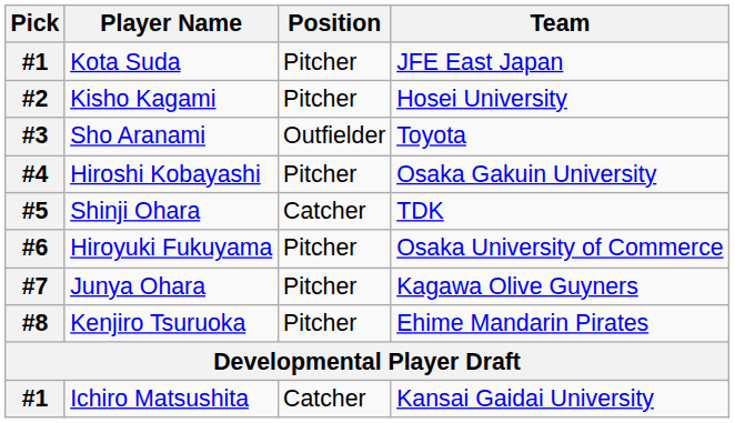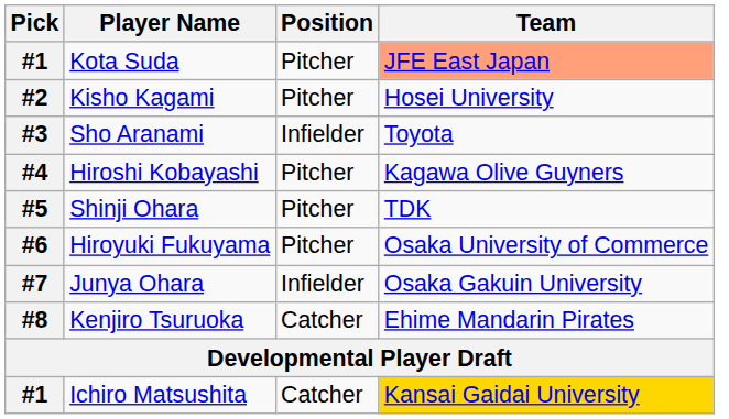 <table class="wikitable">
 <tr>
 <th>Pick</th>
 <th>Player Name</th>
 <th>Position</th>
 <th>Team</th>
 </tr>
 <tr>
 <th>#1</th>
 <td><a href='#'>Kota Suda</a></td>
 <td>Pitcher</td>
-<td><a href='#'>JFE East Japan</a></td>
+<td style="background: lightsalmon;"><a href='#'>JFE East Japan</a></td>
 </tr>
 <tr>
 <th>#2</th>
 <td><a href='#'>Kisho Kagami</a></td>
 <td>Pitcher</td>
 <td><a href='#'>Hosei University</a></td>
 </tr>
 <tr>
 <th>#3</th>
 <td><a href='#'>Sho Aranami</a></td>
-<td>Outfielder</td>
+<td>Infielder</td>
 <td><a href='#'>Toyota</a></td>
 </tr>
 <tr>
 <th>#4</th>
 <td><a href='#'>Hiroshi Kobayashi</a></td>
 <td>Pitcher</td>
-<td><a href='#'>Osaka Gakuin University</a></td>
+<td><a href='#'>Kagawa Olive Guyners</a></td>
 </tr>
 <tr>
 <th>#5</th>
 <td><a href='#'>Shinji Ohara</a></td>
-<td>Catcher</td>
+<td>Pitcher</td>
 <td><a href='#'>TDK</a></td>
 </tr>
 <tr>
 <th>#6</th>
 <td><a href='#'>Hiroyuki Fukuyama</a></td>
 <td>Pitcher</td>
 <td><a href='#'>Osaka University of Commerce</a></td>
 </tr>
 <tr>
 <th>#7</th>
 <td><a href='#'>Junya Ohara</a></td>
-<td>Pitcher</td>
-<td><a href='#'>Kagawa Olive Guyners</a></td>
+<td>Infielder</td>
+<td><a href='#'>Osaka Gakuin University</a></td>
 </tr>
 <tr>
 <th>#8</th>
 <td><a href='#'>Kenjiro Tsuruoka</a></td>
-<td>Pitcher</td>
+<td>Catcher</td>
 <td><a href='#'>Ehime Mandarin Pirates</a></td>
 </tr>
 <tr>
 <th colspan="5">Developmental Player Draft</th>
 </tr>
 <tr>
 <th>#1</th>
 <td><a href='#'>Ichiro Matsushita</a></td>
 <td>Catcher</td>
-<td><a href='#'>Kansai Gaidai University</a></td>
+<td style="background: gold;"><a href='#'>Kansai Gaidai University</a></td>
 </tr>
 </table>
